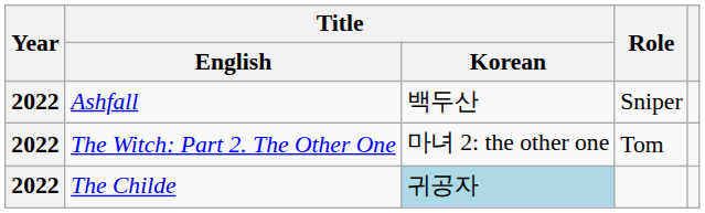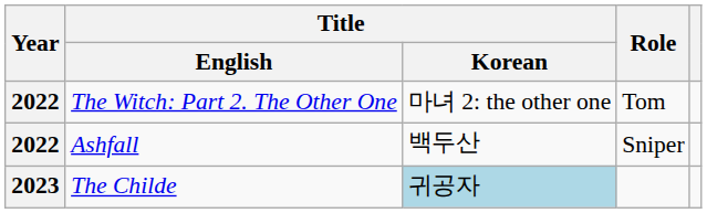 <table class="wikitable sortable plainrowheaders">
 <tr>
 <th rowspan="2" style="width:33px;">Year</th>
 <th colspan="2">Title</th>
 <th rowspan="2">Role</th>
 <th rowspan="2" class="unsortable"></th>
 </tr>
 <tr>
 <th>English</th>
 <th>Korean</th>
 </tr>
 <tr>
 <th scope="row">2022</th>
-<td><em><a href='#'>Ashfall</a></em></td>
-<td>백두산</td>
-<td>Sniper</td>
-<td></td>
-</tr>
-<tr>
-<th scope="row">2022</th>
 <td><em><a href='#'>The Witch: Part 2. The Other One</a></em></td>
 <td>마녀 2: the other one</td>
 <td>Tom</td>
 <td></td>
 </tr>
 <tr>
 <th scope="row">2022</th>
+<td><em><a href='#'>Ashfall</a></em></td>
+<td>백두산</td>
+<td>Sniper</td>
+<td></td>
+</tr>
+<tr>
+<th scope="row">2023</th>
 <td><em><a href='#'>The Childe</a></em></td>
 <td style="background: lightblue;">귀공자</td>
 <td></td>
 <td></td>
 </tr>
 </table>
